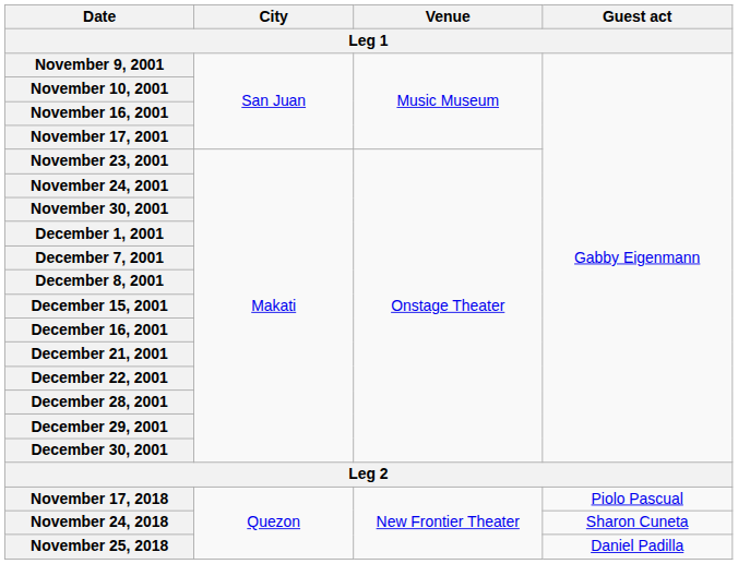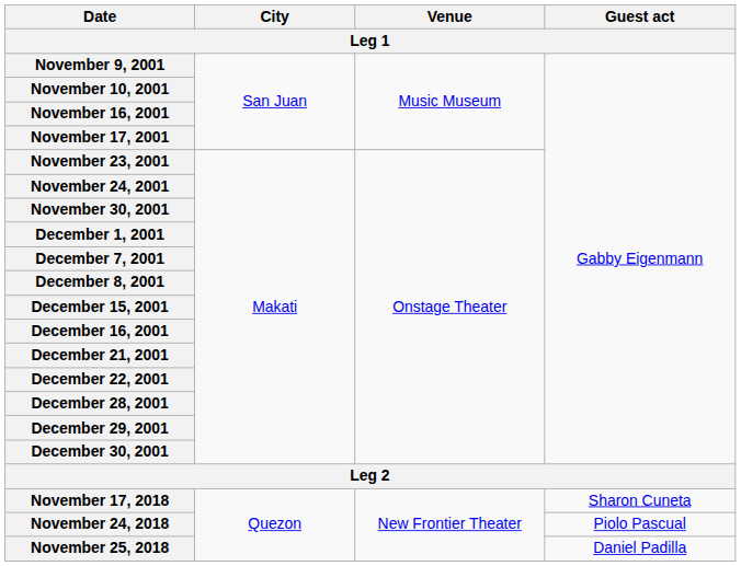 <table class="wikitable plainrowheaders" style="text-align:center;">
 <tr>
 <th scope="col" style="width:12em;">Date</th>
 <th scope="col" style="width:10em;">City</th>
 <th scope="col" style="width:12em;">Venue</th>
 <th scope="col" style="width:12em;">Guest act</th>
 </tr>
 <tr>
 <th colspan="4">Leg 1</th>
 </tr>
 <tr>
 <th scope="row">November 9, 2001</th>
 <td rowspan="4"><a href='#'>San Juan</a></td>
 <td rowspan="4"><a href='#'>Music Museum</a></td>
 <td rowspan="17"><a href='#'>Gabby Eigenmann</a></td>
 </tr>
 <tr>
 <th scope="row">November 10, 2001</th>
 </tr>
 <tr>
 <th scope="row">November 16, 2001</th>
 </tr>
 <tr>
 <th scope="row">November 17, 2001</th>
 </tr>
 <tr>
 <th scope="row">November 23, 2001</th>
 <td rowspan="13"><a href='#'>Makati</a></td>
 <td rowspan="13"><a href='#'>Onstage Theater</a></td>
 </tr>
 <tr>
 <th scope="row">November 24, 2001</th>
 </tr>
 <tr>
 <th scope="row">November 30, 2001</th>
 </tr>
 <tr>
 <th scope="row">December 1, 2001</th>
 </tr>
 <tr>
 <th scope="row">December 7, 2001</th>
 </tr>
 <tr>
 <th scope="row">December 8, 2001</th>
 </tr>
 <tr>
 <th scope="row">December 15, 2001</th>
 </tr>
 <tr>
 <th scope="row">December 16, 2001</th>
 </tr>
 <tr>
 <th scope="row">December 21, 2001</th>
 </tr>
 <tr>
 <th scope="row">December 22, 2001</th>
 </tr>
 <tr>
 <th scope="row">December 28, 2001</th>
 </tr>
 <tr>
 <th scope="row">December 29, 2001</th>
 </tr>
 <tr>
 <th scope="row">December 30, 2001</th>
 </tr>
 <tr>
 <th colspan="4">Leg 2</th>
 </tr>
 <tr>
 <th scope="row">November 17, 2018</th>
 <td rowspan="3"><a href='#'>Quezon</a></td>
 <td rowspan="3"><a href='#'>New Frontier Theater</a></td>
-<td><a href='#'>Piolo Pascual</a></td>
+<td><a href='#'>Sharon Cuneta</a></td>
 </tr>
 <tr>
 <th scope="row">November 24, 2018</th>
-<td><a href='#'>Sharon Cuneta</a></td>
+<td><a href='#'>Piolo Pascual</a></td>
 </tr>
 <tr>
 <th scope="row">November 25, 2018</th>
 <td><a href='#'>Daniel Padilla</a></td>
 </tr>
 </table>
